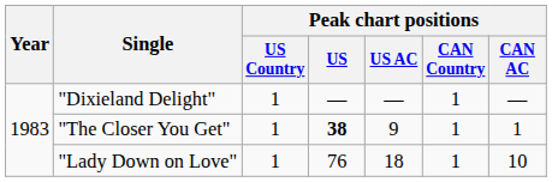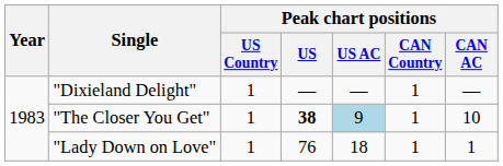 <table class="wikitable" style="text-align:center;">
 <tr>
 <th rowspan="2">Year</th>
 <th rowspan="2">Single</th>
 <th colspan="5">Peak chart positions</th>
 </tr>
 <tr style="font-size:smaller;">
 <th width="40"><a href='#'>US Country</a></th>
 <th width="40"><a href='#'>US</a></th>
 <th width="40"><a href='#'>US AC</a></th>
 <th width="40"><a href='#'>CAN Country</a></th>
 <th width="40"><a href='#'>CAN AC</a></th>
 </tr>
 <tr>
 <td rowspan="3">1983</td>
 <td align="left">"Dixieland Delight"</td>
 <td>1</td>
 <td>—</td>
 <td>—</td>
 <td>1</td>
 <td>—</td>
 </tr>
 <tr>
 <td align="left">"The Closer You Get"</td>
 <td>1</td>
 <td><strong>38</strong></td>
-<td>9</td>
+<td style="background: lightblue;">9</td>
 <td>1</td>
-<td>1</td>
+<td>10</td>
 </tr>
 <tr>
 <td align="left">"Lady Down on Love"</td>
 <td>1</td>
 <td>76</td>
 <td>18</td>
 <td>1</td>
-<td>10</td>
+<td>1</td>
 </tr>
 </table>
